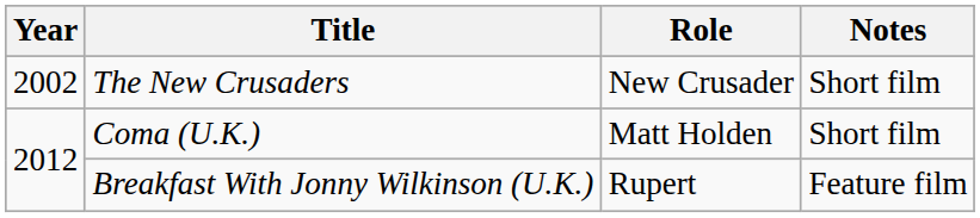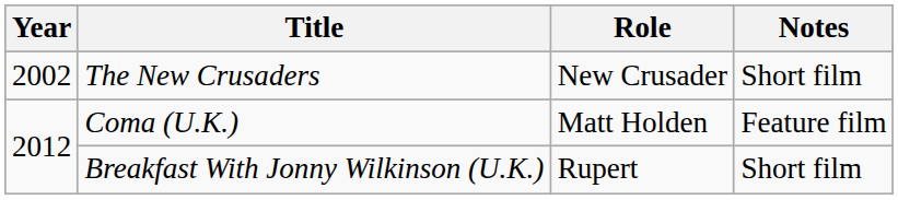 <table class="wikitable sortable">
 <tr>
 <th>Year</th>
 <th>Title</th>
 <th>Role</th>
 <th>Notes</th>
 </tr>
 <tr>
 <td>2002</td>
 <td><em>The New Crusaders</em></td>
 <td>New Crusader</td>
 <td>Short film</td>
 </tr>
 <tr>
 <td rowspan="2">2012</td>
 <td><em>Coma (U.K.)</em></td>
 <td>Matt Holden</td>
-<td>Short film</td>
+<td>Feature film</td>
 </tr>
 <tr>
 <td><em>Breakfast With Jonny Wilkinson (U.K.)</em></td>
 <td>Rupert</td>
-<td>Feature film</td>
+<td>Short film</td>
 </tr>
 </table>
